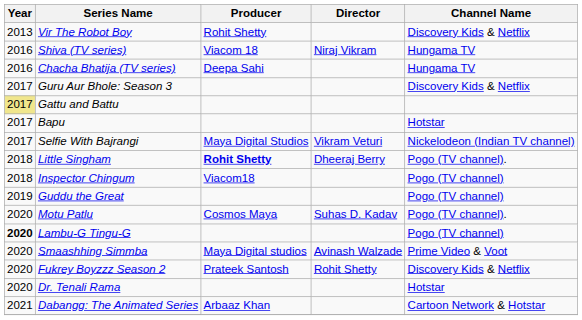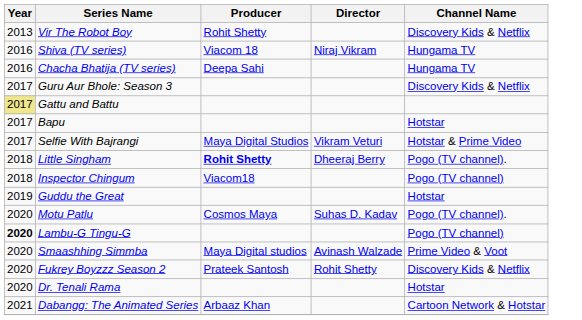 <table class="wikitable sortable">
 <tr>
 <th>Year</th>
 <th>Series Name</th>
 <th>Producer</th>
 <th>Director</th>
 <th>Channel Name</th>
 </tr>
 <tr>
 <td>2013</td>
 <td><em><a href='#'>Vir The Robot Boy</a> </em></td>
 <td Smaashhing Simmba><a href='#'>Rohit Shetty</a></td>
 <td></td>
 <td><a href='#'>Discovery Kids</a> & <a href='#'>Netflix</a></td>
 </tr>
 <tr>
 <td>2016</td>
 <td><em><a href='#'>Shiva (TV series)</a> </em></td>
 <td><a href='#'>Viacom 18</a></td>
 <td><a href='#'>Niraj Vikram</a></td>
 <td><a href='#'>Hungama TV</a></td>
 </tr>
 <tr>
 <td>2016</td>
 <td><em><a href='#'>Chacha Bhatija (TV series)</a> </em></td>
 <td><a href='#'>Deepa Sahi</a></td>
 <td></td>
 <td><a href='#'>Hungama TV</a></td>
 </tr>
 <tr>
 <td>2017</td>
 <td><em>Guru Aur Bhole: Season 3 </em></td>
 <td></td>
 <td></td>
 <td><a href='#'>Discovery Kids</a> & <a href='#'>Netflix</a></td>
 </tr>
 <tr>
 <td style="background: khaki;">2017</td>
 <td><em>Gattu and Battu </em></td>
 <td></td>
 <td></td>
 <td></td>
 </tr>
 <tr>
 <td>2017</td>
 <td><em>Bapu </em></td>
 <td></td>
 <td></td>
 <td><a href='#'>Hotstar</a></td>
 </tr>
 <tr>
 <td>2017</td>
 <td><em>Selfie With Bajrangi </em></td>
 <td><a href='#'>Maya Digital Studios</a></td>
 <td><a href='#'>Vikram Veturi</a></td>
-<td><a href='#'>Nickelodeon (Indian TV channel)</a></td>
+<td><a href='#'>Hotstar</a> & <a href='#'>Prime Video</a></td>
 </tr>
 <tr>
 <td>2018</td>
 <td><em><a href='#'>Little Singham</a></em></td>
 <td Little Singham><strong><a href='#'>Rohit Shetty</a></strong></td>
 <td><a href='#'>Dheeraj Berry</a></td>
 <td><a href='#'>Pogo (TV channel)</a>.</td>
 </tr>
 <tr>
 <td>2018</td>
 <td><em><a href='#'>Inspector Chingum</a></em></td>
 <td Motu Patlu><a href='#'>Viacom18</a></td>
 <td></td>
 <td><a href='#'>Pogo (TV channel)</a></td>
 </tr>
 <tr>
 <td>2019</td>
 <td><em><a href='#'>Guddu the Great</a></em></td>
 <td></td>
 <td></td>
-<td><a href='#'>Pogo (TV channel)</a></td>
+<td><a href='#'>Hotstar</a></td>
 </tr>
 <tr>
 <td>2020</td>
 <td><em><a href='#'>Motu Patlu</a></em></td>
 <td Inspector Chingum><a href='#'>Cosmos Maya</a></td>
 <td><a href='#'>Suhas D. Kadav</a></td>
 <td><a href='#'>Pogo (TV channel)</a>.</td>
 </tr>
 <tr>
 <td><strong>2020</strong></td>
 <td><em><a href='#'>Lambu-G Tingu-G</a></em></td>
 <td></td>
 <td></td>
 <td><a href='#'>Pogo (TV channel)</a></td>
 </tr>
 <tr>
 <td>2020</td>
 <td><em><a href='#'>Smaashhing Simmba</a></em></td>
 <td><a href='#'>Maya Digital studios</a></td>
 <td><a href='#'>Avinash Walzade</a></td>
 <td><a href='#'>Prime Video</a> & <a href='#'>Voot</a></td>
 </tr>
 <tr>
 <td>2020</td>
 <td><em><a href='#'>Fukrey Boyzzz Season 2</a></em></td>
 <td Fukrey Boyzzz><a href='#'>Prateek Santosh</a></td>
 <td><a href='#'>Rohit Shetty</a></td>
 <td><a href='#'>Discovery Kids</a> & <a href='#'>Netflix</a></td>
 </tr>
 <tr>
 <td>2020</td>
 <td><em><a href='#'>Dr. Tenali Rama</a></em></td>
 <td></td>
 <td></td>
 <td><a href='#'>Hotstar</a></td>
 </tr>
 <tr>
 <td>2021</td>
 <td><em><a href='#'>Dabangg: The Animated Series </a></em></td>
 <td Dabangg: The Animated Series><a href='#'>Arbaaz Khan</a></td>
 <td></td>
 <td><a href='#'>Cartoon Network</a> & <a href='#'>Hotstar</a></td>
 </tr>
 <tr>
 </tr>
 </table>
